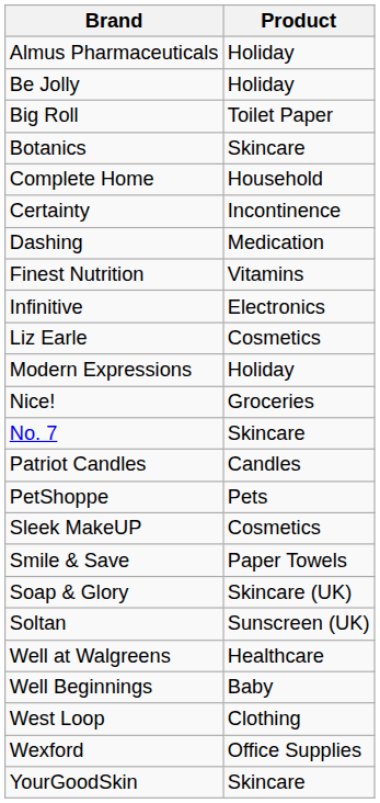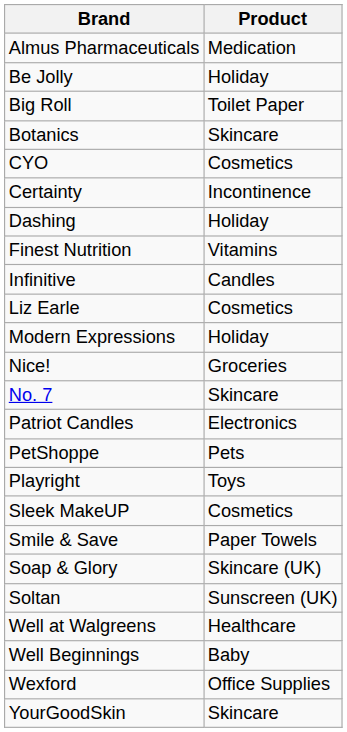 <table class="wikitable">
 <tr>
 <th>Brand</th>
 <th>Product</th>
 </tr>
 <tr>
 <td>Almus Pharmaceuticals</td>
-<td>Holiday</td>
+<td>Medication</td>
 </tr>
 <tr>
 <td>Be Jolly</td>
 <td>Holiday</td>
 </tr>
 <tr>
 <td>Big Roll</td>
 <td>Toilet Paper</td>
 </tr>
 <tr>
 <td>Botanics</td>
 <td>Skincare</td>
 </tr>
 <tr>
-<td>Complete Home</td>
-<td>Household</td>
+<td>CYO</td>
+<td>Cosmetics</td>
 </tr>
 <tr>
 <td>Certainty</td>
 <td>Incontinence</td>
 </tr>
 <tr>
 <td>Dashing</td>
-<td>Medication</td>
+<td>Holiday</td>
 </tr>
 <tr>
 <td>Finest Nutrition</td>
 <td>Vitamins</td>
 </tr>
 <tr>
 <td>Infinitive</td>
-<td>Electronics</td>
+<td>Candles</td>
 </tr>
 <tr>
 <td>Liz Earle</td>
 <td>Cosmetics</td>
 </tr>
 <tr>
 <td>Modern Expressions</td>
 <td>Holiday</td>
 </tr>
 <tr>
 <td>Nice!</td>
 <td>Groceries</td>
 </tr>
 <tr>
 <td><a href='#'>No. 7</a></td>
 <td>Skincare</td>
 </tr>
 <tr>
 <td>Patriot Candles</td>
-<td>Candles</td>
+<td>Electronics</td>
 </tr>
 <tr>
 <td>PetShoppe</td>
 <td>Pets</td>
+</tr>
+<tr>
+<td>Playright</td>
+<td>Toys</td>
 </tr>
 <tr>
 <td>Sleek MakeUP</td>
 <td>Cosmetics</td>
 </tr>
 <tr>
 <td>Smile & Save</td>
 <td>Paper Towels</td>
 </tr>
 <tr>
 <td>Soap & Glory</td>
 <td>Skincare (UK)</td>
 </tr>
 <tr>
 <td>Soltan</td>
 <td>Sunscreen (UK)</td>
 </tr>
 <tr>
 <td>Well at Walgreens</td>
 <td>Healthcare</td>
 </tr>
 <tr>
 <td>Well Beginnings</td>
 <td>Baby</td>
 </tr>
 <tr>
-<td>West Loop</td>
-<td>Clothing</td>
-</tr>
-<tr>
 <td>Wexford</td>
 <td>Office Supplies</td>
 </tr>
 <tr>
 <td>YourGoodSkin</td>
 <td>Skincare</td>
 </tr>
 </table>
